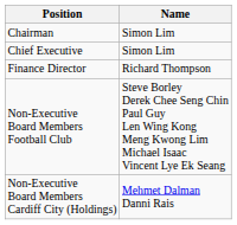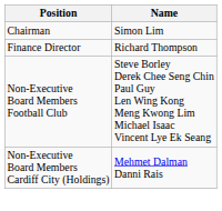 <table class="wikitable" style="text-align: left">
 <tr>
 <th>Position</th>
 <th>Name</th>
 </tr>
 <tr>
 <td>Chairman</td>
-<td> Simon Lim</td>
-</tr>
-<tr>
-<td>Chief Executive</td>
 <td> Simon Lim</td>
 </tr>
 <tr>
 <td>Finance Director</td>
 <td> Richard Thompson</td>
 </tr>
 <tr>
 <td>Non-Executive<br>Board Members<br>Football Club</td>
 <td> Steve Borley<br> Derek Chee Seng Chin<br> Paul Guy<br> Len Wing Kong<br> Meng Kwong Lim<br> Michael Isaac<br> Vincent Lye Ek Seang</td>
 </tr>
 <tr>
 <td>Non-Executive<br>Board Members<br>Cardiff City (Holdings)</td>
 <td> <a href='#'>Mehmet Dalman</a><br>Danni Rais</td>
 </tr>
 </table>
